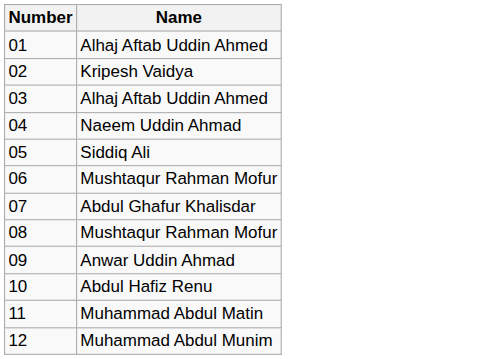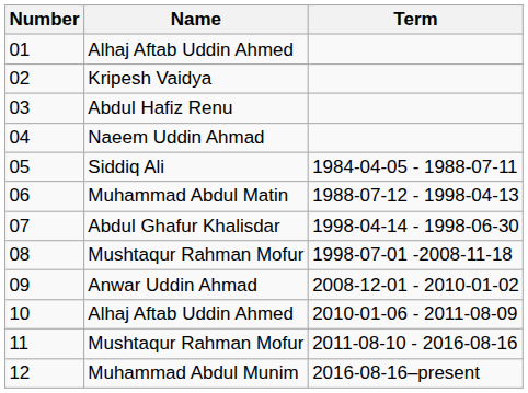 <table class="wikitable">
 <tr>
 <th>Number</th>
 <th>Name</th>
+<th>Term</th>
 </tr>
 <tr>
 <td>01</td>
 <td>Alhaj Aftab Uddin Ahmed</td>
+<td></td>
 </tr>
 <tr>
 <td>02</td>
 <td>Kripesh Vaidya</td>
+<td></td>
 </tr>
 <tr>
 <td>03</td>
-<td>Alhaj Aftab Uddin Ahmed</td>
+<td>Abdul Hafiz Renu</td>
+<td></td>
 </tr>
 <tr>
 <td>04</td>
 <td>Naeem Uddin Ahmad</td>
+<td></td>
 </tr>
 <tr>
 <td>05</td>
 <td>Siddiq Ali</td>
+<td>1984-04-05 - 1988-07-11</td>
 </tr>
 <tr>
 <td>06</td>
-<td>Mushtaqur Rahman Mofur</td>
+<td>Muhammad Abdul Matin</td>
+<td>1988-07-12 - 1998-04-13</td>
 </tr>
 <tr>
 <td>07</td>
 <td>Abdul Ghafur Khalisdar</td>
+<td>1998-04-14 - 1998-06-30</td>
 </tr>
 <tr>
 <td>08</td>
 <td>Mushtaqur Rahman Mofur</td>
+<td>1998-07-01 -2008-11-18</td>
 </tr>
 <tr>
 <td>09</td>
 <td>Anwar Uddin Ahmad</td>
+<td>2008-12-01 - 2010-01-02</td>
 </tr>
 <tr>
 <td>10</td>
-<td>Abdul Hafiz Renu</td>
+<td>Alhaj Aftab Uddin Ahmed</td>
+<td>2010-01-06 - 2011-08-09</td>
 </tr>
 <tr>
 <td>11</td>
-<td>Muhammad Abdul Matin</td>
+<td>Mushtaqur Rahman Mofur</td>
+<td>2011-08-10 - 2016-08-16</td>
 </tr>
 <tr>
 <td>12</td>
 <td>Muhammad Abdul Munim</td>
+<td>2016-08-16–present</td>
 </tr>
 </table>
